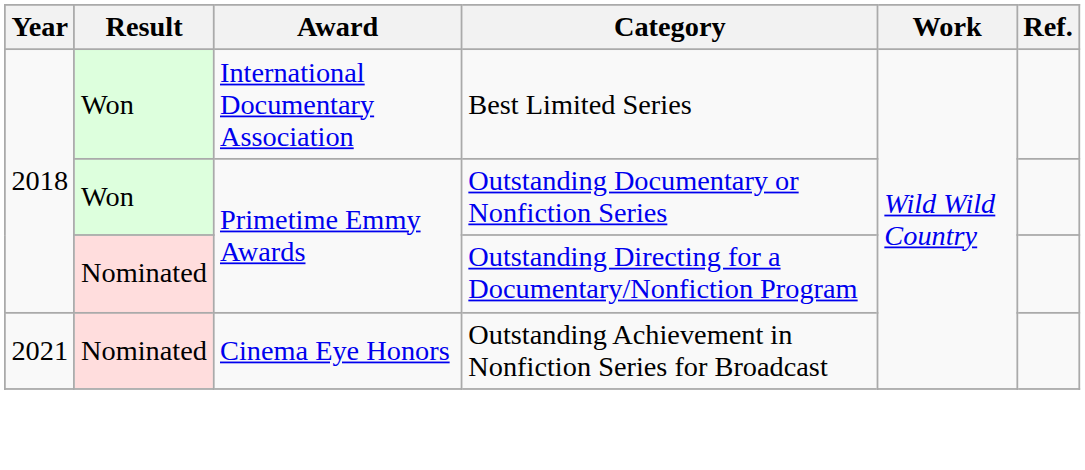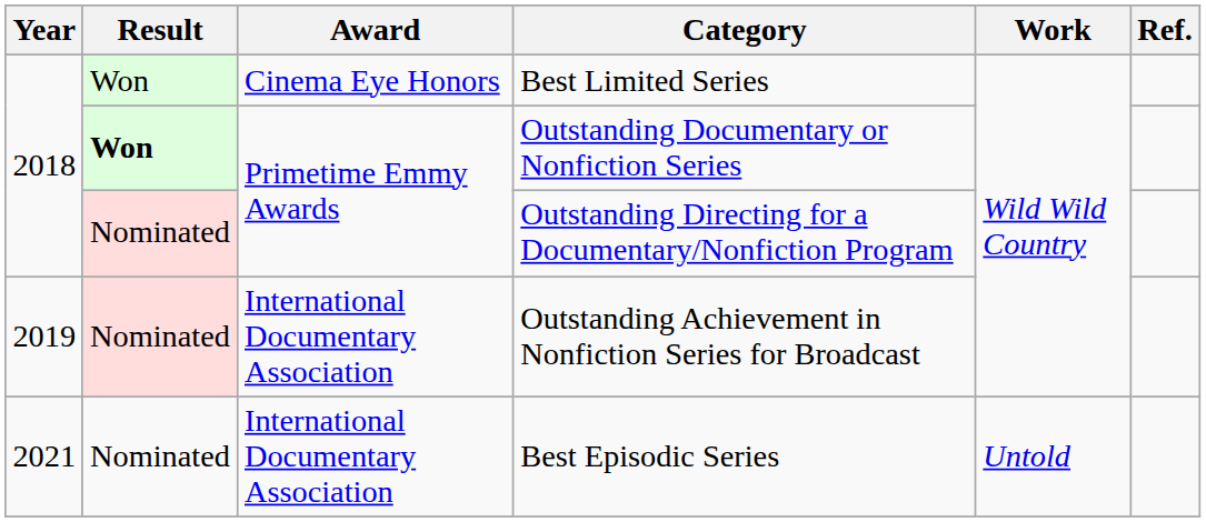 <table class="wikitable mw-collapsible">
 <tr>
 <th>Year</th>
 <th>Result</th>
 <th>Award</th>
 <th>Category</th>
 <th>Work</th>
 <th>Ref.</th>
 </tr>
 <tr>
 <td rowspan="3">2018</td>
 <td style="background: #ddffdd">Won</td>
-<td><a href='#'>International Documentary Association</a></td>
+<td><a href='#'>Cinema Eye Honors</a></td>
 <td>Best Limited Series</td>
 <td rowspan="4"><em><a href='#'>Wild Wild Country</a></em></td>
 <td></td>
 </tr>
 <tr>
-<td style="background: #ddffdd">Won</td>
+<td style="background: #ddffdd"><strong>Won</strong></td>
 <td rowspan="2"><a href='#'>Primetime Emmy Awards</a></td>
 <td><a href='#'>Outstanding Documentary or Nonfiction Series</a></td>
 <td></td>
 </tr>
 <tr>
 <td style="background: #ffdddd">Nominated</td>
 <td><a href='#'>Outstanding Directing for a Documentary/Nonfiction Program</a></td>
 <td></td>
 </tr>
 <tr>
-<td>2021</td>
+<td>2019</td>
 <td style="background: #ffdddd">Nominated</td>
-<td><a href='#'>Cinema Eye Honors</a></td>
+<td><a href='#'>International Documentary Association</a></td>
 <td>Outstanding Achievement in Nonfiction Series for Broadcast</td>
 <td></td>
 </tr>
+<tr>
+<td>2021</td>
+<td>Nominated</td>
+<td><a href='#'>International Documentary Association</a></td>
+<td>Best Episodic Series</td>
+<td><em><a href='#'>Untold</a></em></td>
+<td></td>
+</tr>
 </table>
